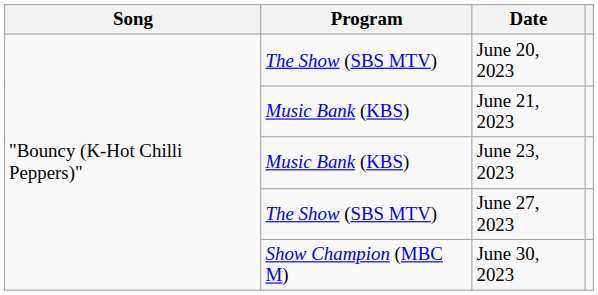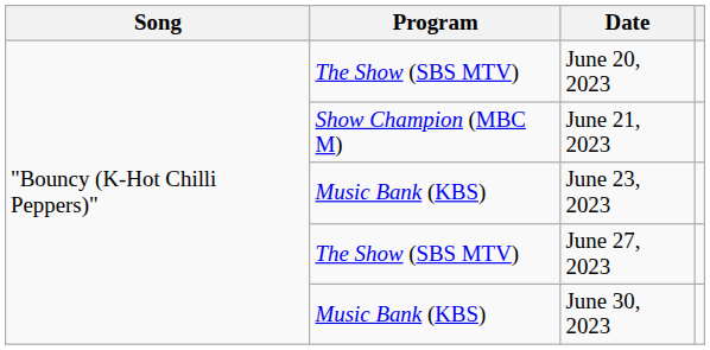 <table class="wikitable" width="500">
 <tr>
 <th>Song</th>
 <th>Program</th>
 <th>Date</th>
 <th></th>
 </tr>
 <tr>
 <td rowspan="5">"Bouncy (K-Hot Chilli Peppers)"</td>
 <td><a href='#'><em>The Show</em></a> (<a href='#'>SBS MTV</a>)</td>
 <td>June 20, 2023</td>
 <td></td>
 </tr>
 <tr>
-<td><em><a href='#'>Music Bank</a></em> (<a href='#'>KBS</a>)</td>
+<td><em><a href='#'>Show Champion</a></em> (<a href='#'>MBC M</a>)</td>
 <td>June 21, 2023</td>
 <td></td>
 </tr>
 <tr>
 <td><em><a href='#'>Music Bank</a></em> (<a href='#'>KBS</a>)</td>
 <td>June 23, 2023</td>
 <td></td>
 </tr>
 <tr>
 <td><a href='#'><em>The Show</em></a> (<a href='#'>SBS MTV</a>)</td>
 <td>June 27, 2023</td>
 <td></td>
 </tr>
 <tr>
-<td><em><a href='#'>Show Champion</a></em> (<a href='#'>MBC M</a>)</td>
+<td><em><a href='#'>Music Bank</a></em> (<a href='#'>KBS</a>)</td>
 <td>June 30, 2023</td>
 <td></td>
 </tr>
 </table>
